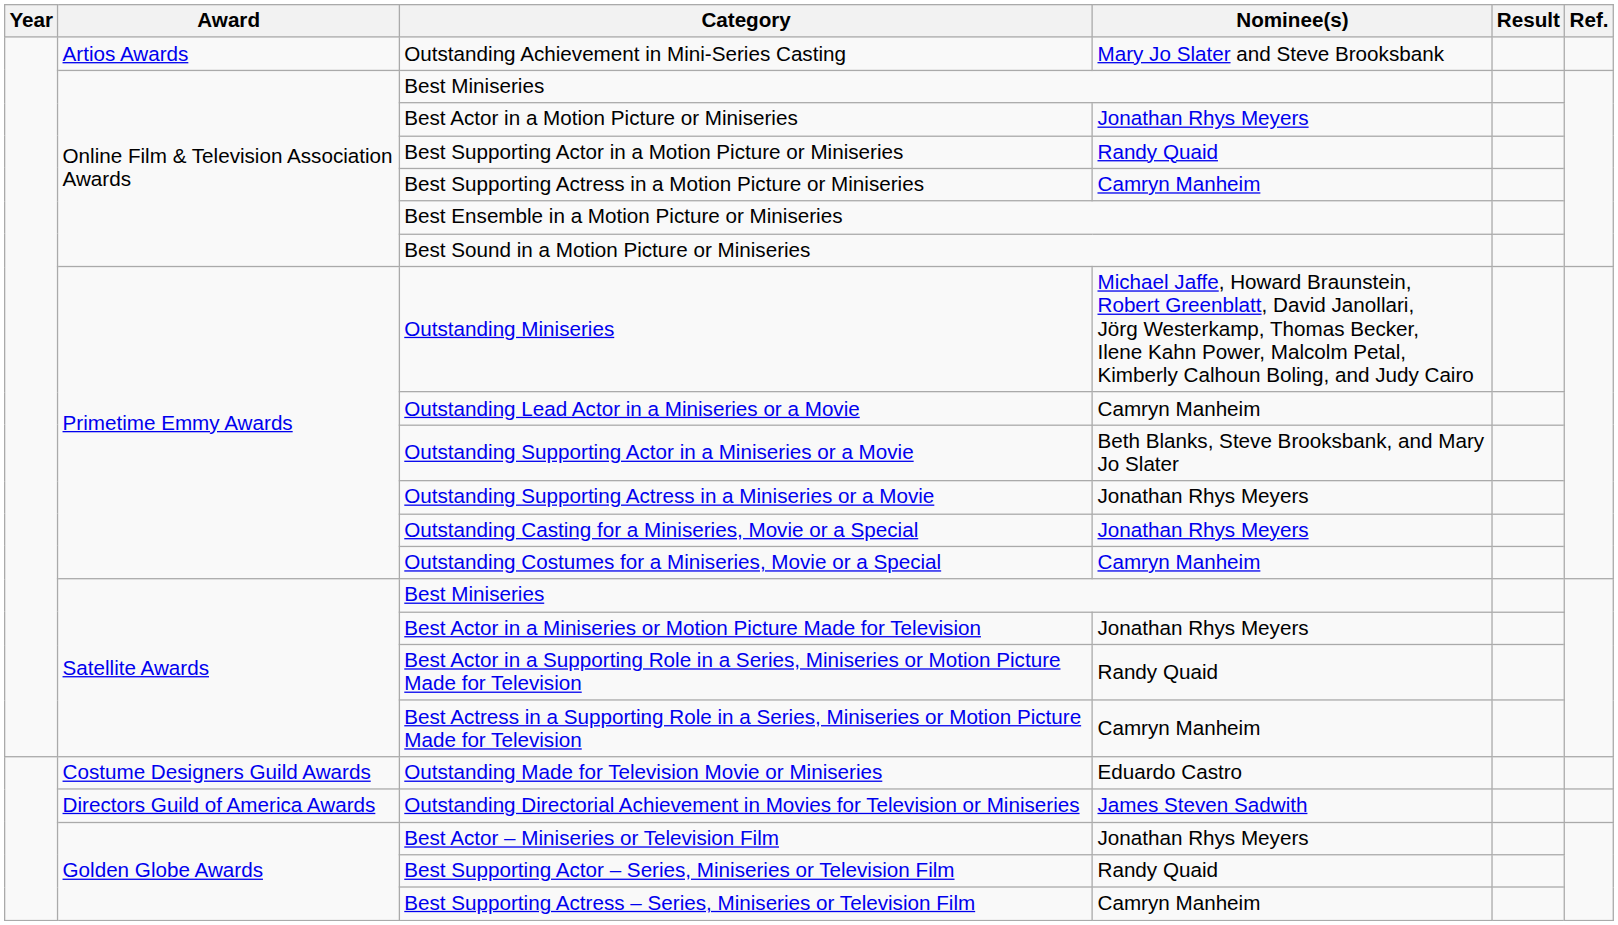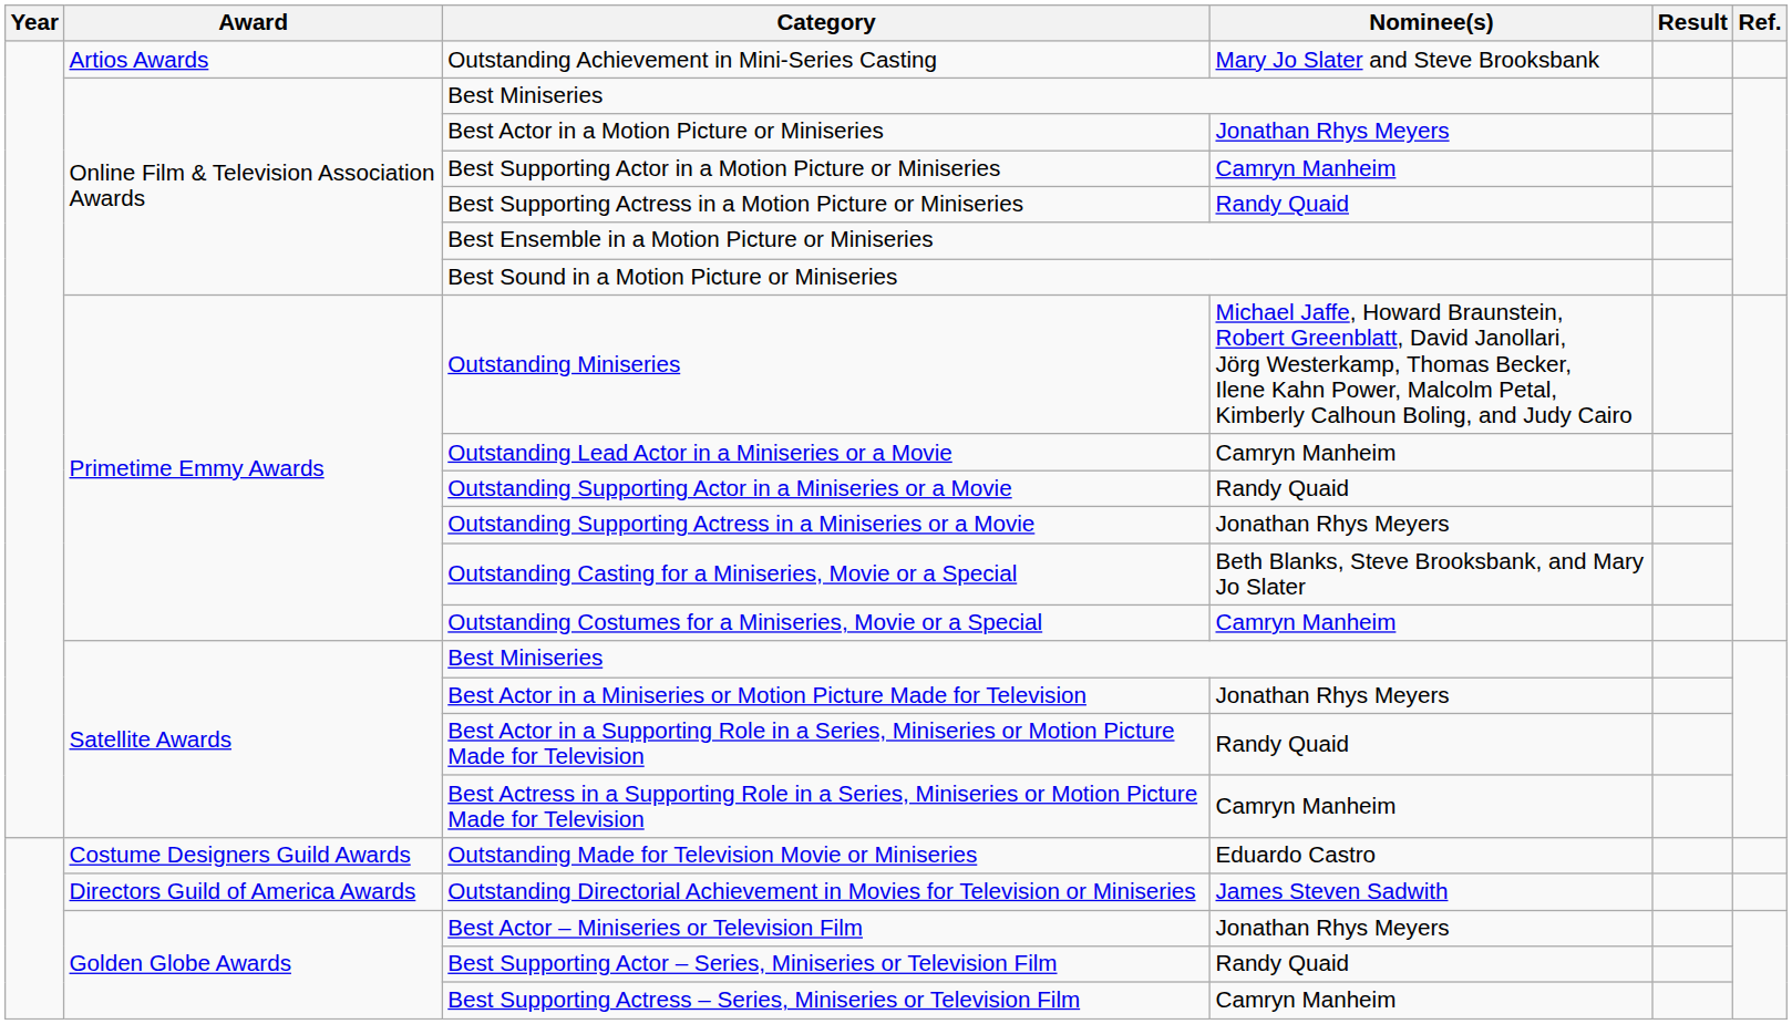 <table class="wikitable sortable">
 <tr>
 <th>Year</th>
 <th>Award</th>
 <th>Category</th>
 <th>Nominee(s)</th>
 <th>Result</th>
 <th>Ref.</th>
 </tr>
 <tr>
 <td rowspan="17"></td>
 <td><a href='#'>Artios Awards</a></td>
 <td>Outstanding Achievement in Mini-Series Casting</td>
 <td><a href='#'>Mary Jo Slater</a> and Steve Brooksbank</td>
 <td></td>
 <td align="center"></td>
 </tr>
 <tr>
 <td rowspan="6">Online Film & Television Association Awards</td>
 <td colspan="2">Best Miniseries</td>
 <td></td>
 <td align="center" rowspan="6"></td>
 </tr>
 <tr>
 <td>Best Actor in a Motion Picture or Miniseries</td>
 <td><a href='#'>Jonathan Rhys Meyers</a></td>
 <td></td>
 </tr>
 <tr>
 <td>Best Supporting Actor in a Motion Picture or Miniseries</td>
-<td><a href='#'>Randy Quaid</a></td>
+<td><a href='#'>Camryn Manheim</a></td>
 <td></td>
 </tr>
 <tr>
 <td>Best Supporting Actress in a Motion Picture or Miniseries</td>
-<td><a href='#'>Camryn Manheim</a></td>
+<td><a href='#'>Randy Quaid</a></td>
 <td></td>
 </tr>
 <tr>
 <td colspan="2">Best Ensemble in a Motion Picture or Miniseries</td>
 <td></td>
 </tr>
 <tr>
 <td colspan="2">Best Sound in a Motion Picture or Miniseries</td>
 <td></td>
 </tr>
 <tr>
 <td rowspan="6"><a href='#'>Primetime Emmy Awards</a></td>
 <td><a href='#'>Outstanding Miniseries</a></td>
 <td><a href='#'>Michael Jaffe</a>, Howard Braunstein, <br> <a href='#'>Robert Greenblatt</a>, David Janollari, <br> Jörg Westerkamp, Thomas Becker, <br> Ilene Kahn Power, Malcolm Petal, <br> Kimberly Calhoun Boling, and Judy Cairo</td>
 <td></td>
 <td align="center" rowspan="6"></td>
 </tr>
 <tr>
 <td><a href='#'>Outstanding Lead Actor in a Miniseries or a Movie</a></td>
 <td>Camryn Manheim</td>
 <td></td>
 </tr>
 <tr>
 <td><a href='#'>Outstanding Supporting Actor in a Miniseries or a Movie</a></td>
-<td>Beth Blanks, Steve Brooksbank, and Mary Jo Slater</td>
+<td>Randy Quaid</td>
 <td></td>
 </tr>
 <tr>
 <td><a href='#'>Outstanding Supporting Actress in a Miniseries or a Movie</a></td>
 <td>Jonathan Rhys Meyers</td>
 <td></td>
 </tr>
 <tr>
 <td><a href='#'>Outstanding Casting for a Miniseries, Movie or a Special</a></td>
-<td><a href='#'>Jonathan Rhys Meyers</a></td>
+<td>Beth Blanks, Steve Brooksbank, and Mary Jo Slater</td>
 <td></td>
 </tr>
 <tr>
 <td><a href='#'>Outstanding Costumes for a Miniseries, Movie or a Special</a></td>
 <td><a href='#'>Camryn Manheim</a></td>
 <td></td>
 </tr>
 <tr>
 <td rowspan="4"><a href='#'>Satellite Awards</a></td>
 <td colspan="2"><a href='#'>Best Miniseries</a></td>
 <td></td>
 <td align="center" rowspan="4"></td>
 </tr>
 <tr>
 <td><a href='#'>Best Actor in a Miniseries or Motion Picture Made for Television</a></td>
 <td>Jonathan Rhys Meyers</td>
 <td></td>
 </tr>
 <tr>
 <td><a href='#'>Best Actor in a Supporting Role in a Series, Miniseries or Motion Picture Made for Television</a></td>
 <td>Randy Quaid</td>
 <td></td>
 </tr>
 <tr>
 <td><a href='#'>Best Actress in a Supporting Role in a Series, Miniseries or Motion Picture Made for Television</a></td>
 <td>Camryn Manheim</td>
 <td></td>
 </tr>
 <tr>
 <td rowspan="5"></td>
 <td><a href='#'>Costume Designers Guild Awards</a></td>
 <td><a href='#'>Outstanding Made for Television Movie or Miniseries</a></td>
 <td>Eduardo Castro</td>
 <td></td>
 <td align="center"></td>
 </tr>
 <tr>
 <td><a href='#'>Directors Guild of America Awards</a></td>
 <td><a href='#'>Outstanding Directorial Achievement in Movies for Television or Miniseries</a></td>
 <td><a href='#'>James Steven Sadwith</a></td>
 <td></td>
 <td align="center"></td>
 </tr>
 <tr>
 <td rowspan="3"><a href='#'>Golden Globe Awards</a></td>
 <td><a href='#'>Best Actor – Miniseries or Television Film</a></td>
 <td>Jonathan Rhys Meyers</td>
 <td></td>
 <td align="center" rowspan="3"></td>
 </tr>
 <tr>
 <td><a href='#'>Best Supporting Actor – Series, Miniseries or Television Film</a></td>
 <td>Randy Quaid</td>
 <td></td>
 </tr>
 <tr>
 <td><a href='#'>Best Supporting Actress – Series, Miniseries or Television Film</a></td>
 <td>Camryn Manheim</td>
 <td></td>
 </tr>
 </table>
